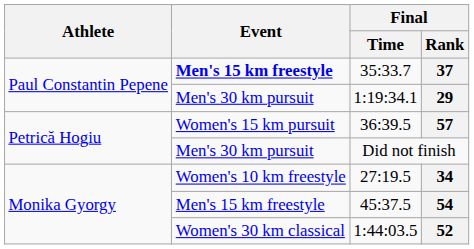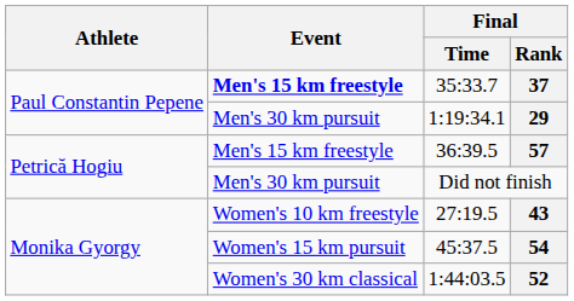 <table class="wikitable">
 <tr>
 <th rowspan="2">Athlete</th>
 <th rowspan="2">Event</th>
 <th colspan="2">Final</th>
 </tr>
 <tr>
 <th>Time</th>
 <th>Rank</th>
 </tr>
 <tr>
 <td rowspan=2><a href='#'>Paul Constantin Pepene</a></td>
 <td><strong><a href='#'>Men's 15 km freestyle</a></strong></td>
 <td align="center">35:33.7</td>
 <th align="center">37</th>
 </tr>
 <tr>
 <td><a href='#'>Men's 30 km pursuit</a></td>
 <td align="center">1:19:34.1</td>
 <th align="center">29</th>
 </tr>
 <tr>
 <td rowspan=2><a href='#'>Petrică Hogiu</a></td>
-<td><a href='#'>Women's 15 km pursuit</a></td>
+<td><a href='#'>Men's 15 km freestyle</a></td>
 <td align="center">36:39.5</td>
 <th align="center">57</th>
 </tr>
 <tr>
 <td><a href='#'>Men's 30 km pursuit</a></td>
 <td colspan=2 align=center>Did not finish</td>
 </tr>
 <tr>
 <td rowspan=3><a href='#'>Monika Gyorgy</a></td>
 <td><a href='#'>Women's 10 km freestyle</a></td>
 <td align="center">27:19.5</td>
-<th align="center">34</th>
+<th align="center">43</th>
 </tr>
 <tr>
-<td><a href='#'>Men's 15 km freestyle</a></td>
+<td><a href='#'>Women's 15 km pursuit</a></td>
 <td align="center">45:37.5</td>
 <th align="center">54</th>
 </tr>
 <tr>
 <td><a href='#'>Women's 30 km classical</a></td>
 <td align="center">1:44:03.5</td>
 <th align="center">52</th>
 </tr>
 </table>
